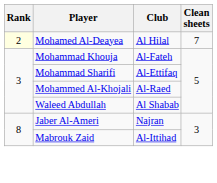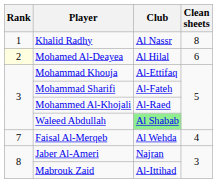 <table class="wikitable" style="text-align:center">
 <tr>
 <th>Rank</th>
 <th>Player</th>
 <th>Club</th>
 <th>Clean<br>sheets</th>
 </tr>
 <tr>
+<td>1</td>
+<td align="left"> <a href='#'>Khalid Radhy</a></td>
+<td align="left"><a href='#'>Al Nassr</a></td>
+<td>8</td>
+</tr>
+<tr>
 <td style="background: lightyellow;">2</td>
 <td align="left"> <a href='#'>Mohamed Al-Deayea</a></td>
 <td align="left"><a href='#'>Al Hilal</a></td>
-<td>7</td>
+<td>6</td>
 </tr>
 <tr>
 <td rowspan=4>3</td>
 <td align="left"> <a href='#'>Mohammad Khouja</a></td>
-<td align="left"><a href='#'>Al-Fateh</a></td>
+<td align="left"><a href='#'>Al-Ettifaq</a></td>
 <td rowspan=4>5</td>
 </tr>
 <tr>
 <td align="left"> <a href='#'>Mohammad Sharifi</a></td>
-<td align="left"><a href='#'>Al-Ettifaq</a></td>
+<td align="left"><a href='#'>Al-Fateh</a></td>
 </tr>
 <tr>
 <td align="left"> <a href='#'>Mohammed Al-Khojali</a></td>
 <td align="left"><a href='#'>Al-Raed</a></td>
 </tr>
 <tr>
 <td align="left"> <a href='#'>Waleed Abdullah</a></td>
-<td align="left"><a href='#'>Al Shabab</a></td>
+<td align="left" style="background: lightgreen;"><a href='#'>Al Shabab</a></td>
+</tr>
+<tr>
+<td>7</td>
+<td align="left"> <a href='#'>Faisal Al-Merqeb</a></td>
+<td align="left"><a href='#'>Al Wehda</a></td>
+<td>4</td>
 </tr>
 <tr>
 <td rowspan=2>8</td>
 <td align="left"> <a href='#'>Jaber Al-Ameri</a></td>
 <td align="left"><a href='#'>Najran</a></td>
 <td rowspan=2>3</td>
 </tr>
 <tr>
 <td align="left"> <a href='#'>Mabrouk Zaid</a></td>
 <td align="left"><a href='#'>Al-Ittihad</a></td>
 </tr>
 </table>
